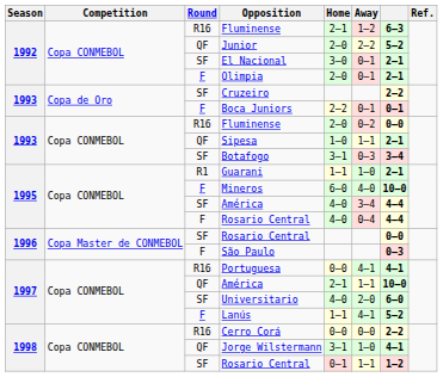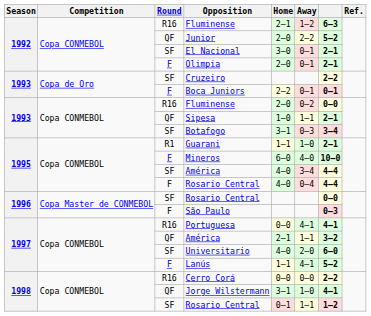 <table class="wikitable collapsible collapsed" style="text-align: center;">
 <tr>
 <th scope="col">Season</th>
 <th scope="col">Competition</th>
 <th scope="col"><a href='#'>Round</a></th>
 <th scope="col">Opposition</th>
 <th scope="col">Home</th>
 <th scope="col">Away</th>
 <th scope="col"></th>
 <th scope="col">Ref.</th>
 </tr>
 <tr>
 <th rowspan="4" scope="row" style="text-align:center"><a href='#'>1992</a></th>
 <td rowspan="4" style="text-align:left;"><a href='#'>Copa CONMEBOL</a></td>
 <td>R16</td>
 <td style="text-align:left;"> <a href='#'>Fluminense</a></td>
 <td style="background:#dfd;">2–1</td>
 <td style="background:#fdd;">1–2</td>
 <td style="background:#dfd;"><strong>6–3</strong></td>
 <td rowspan="4"></td>
 </tr>
 <tr>
 <td>QF</td>
 <td style="text-align:left;"> <a href='#'>Junior</a></td>
 <td style="background:#dfd;">2–0</td>
 <td style="background:#ffd;">2–2</td>
 <td style="background:#dfd;"><strong>5–2</strong></td>
 </tr>
 <tr>
 <td>SF</td>
 <td style="text-align:left;"> <a href='#'>El Nacional</a></td>
 <td style="background:#dfd;">3–0</td>
 <td style="background:#fdd;">0–1</td>
 <td style="background:#dfd;"><strong>2–1</strong></td>
 </tr>
 <tr>
 <td><a href='#'>F</a></td>
 <td style="text-align:left;"> <a href='#'>Olimpia</a></td>
 <td style="background:#dfd;">2–0</td>
 <td style="background:#fdd;">0–1</td>
 <td style="background:#dfd;"><strong>2–1</strong></td>
 </tr>
 <tr>
 <th rowspan="2" scope="row" style="text-align:center"><a href='#'>1993</a></th>
 <td rowspan="2" style="text-align:left;"><a href='#'>Copa de Oro</a></td>
 <td>SF</td>
 <td style="text-align:left;"> <a href='#'>Cruzeiro</a></td>
 <td></td>
 <td></td>
 <td style="background:#ffd;"><strong>2–2</strong></td>
 <td rowspan="2"></td>
 </tr>
 <tr>
 <td><a href='#'>F</a></td>
 <td style="text-align:left;"> <a href='#'>Boca Juniors</a></td>
 <td style="background:#ffd;">2–2</td>
 <td style="background:#fdd;">0–1</td>
 <td style="background:#fdd;"><strong>0–1</strong></td>
 </tr>
 <tr>
 <th rowspan="3" scope="row" style="text-align:center"><a href='#'>1993</a></th>
 <td rowspan="3" style="text-align:left;">Copa CONMEBOL</td>
 <td>R16</td>
 <td style="text-align:left;"> <a href='#'>Fluminense</a></td>
 <td style="background:#dfd;">2–0</td>
 <td style="background:#fdd;">0–2</td>
 <td style="background:#ffd;"><strong>0–0</strong></td>
 <td rowspan="3"></td>
 </tr>
 <tr>
 <td>QF</td>
 <td style="text-align:left;"> <a href='#'>Sipesa</a></td>
 <td style="background:#dfd;">1–0</td>
 <td style="background:#ffd;">1–1</td>
 <td style="background:#dfd;"><strong>2–1</strong></td>
 </tr>
 <tr>
 <td>SF</td>
 <td style="text-align:left;"> <a href='#'>Botafogo</a></td>
 <td style="background:#dfd;">3–1</td>
 <td style="background:#fdd;">0–3</td>
 <td style="background:#fdd;"><strong>3–4</strong></td>
 </tr>
 <tr>
 <th rowspan="4" scope="row" style="text-align:center"><a href='#'>1995</a></th>
 <td rowspan="4" style="text-align:left;">Copa CONMEBOL</td>
 <td>R1</td>
 <td style="text-align:left;"> <a href='#'>Guarani</a></td>
 <td style="background:#ffd;">1–1</td>
 <td style="background:#dfd;">1–0</td>
 <td style="background:#dfd;"><strong>2–1</strong></td>
 <td rowspan="4"></td>
 </tr>
 <tr>
 <td><a href='#'>F</a></td>
 <td style="text-align:left;"> <a href='#'>Mineros</a></td>
 <td style="background:#dfd;">6–0</td>
 <td style="background:#dfd;">4–0</td>
 <td style="background:#dfd;"><strong>10–0</strong></td>
 </tr>
 <tr>
 <td>SF</td>
 <td style="text-align:left;"> <a href='#'>América</a></td>
 <td style="background:#dfd;">4–0</td>
 <td style="background:#fdd;">3–4</td>
 <td style="background:#ffd;"><strong>4–4</strong></td>
 </tr>
 <tr>
 <td>F</td>
 <td style="text-align:left;"> <a href='#'>Rosario Central</a></td>
 <td style="background:#dfd;">4–0</td>
 <td style="background:#fdd;">0–4</td>
 <td style="background:#ffd;"><strong>4–4</strong></td>
 </tr>
 <tr>
 <th rowspan="2" scope="row" style="text-align:center"><a href='#'>1996</a></th>
 <td rowspan="2" style="text-align:left;"><a href='#'>Copa Master de CONMEBOL</a></td>
 <td>SF</td>
 <td style="text-align:left;"> <a href='#'>Rosario Central</a></td>
 <td></td>
 <td></td>
 <td style="background:#ffd;"><strong>0–0</strong></td>
 <td rowspan="2"></td>
 </tr>
 <tr>
 <td>F</td>
 <td style="text-align:left;"> <a href='#'>São Paulo</a></td>
 <td></td>
 <td></td>
 <td style="background:#fdd;"><strong>0–3</strong></td>
 </tr>
 <tr>
 <th rowspan="4" scope="row" style="text-align:center"><a href='#'>1997</a></th>
 <td rowspan="4" style="text-align:left;">Copa CONMEBOL</td>
 <td>R16</td>
 <td style="text-align:left;"> <a href='#'>Portuguesa</a></td>
 <td style="background:#ffd;">0–0</td>
 <td style="background:#dfd;">4–1</td>
 <td style="background:#dfd;"><strong>4–1</strong></td>
 <td rowspan="4"></td>
 </tr>
 <tr>
 <td>QF</td>
 <td style="text-align:left;"> <a href='#'>América</a></td>
 <td style="background:#dfd;">2–1</td>
 <td style="background:#ffd;">1–1</td>
-<td style="background:#dfd;"><strong>10–0</strong></td>
+<td style="background:#dfd;"><strong>3–2</strong></td>
 </tr>
 <tr>
 <td>SF</td>
 <td style="text-align:left;"> <a href='#'>Universitario</a></td>
 <td style="background:#dfd;">4–0</td>
 <td style="background:#dfd;">2–0</td>
 <td style="background:#dfd;"><strong>6–0</strong></td>
 </tr>
 <tr>
 <td><a href='#'>F</a></td>
 <td style="text-align:left;"> <a href='#'>Lanús</a></td>
 <td style="background:#ffd;">1–1</td>
 <td style="background:#dfd;">4–1</td>
 <td style="background:#dfd;"><strong>5–2</strong></td>
 </tr>
 <tr>
 <th rowspan="3" scope="row" style="text-align:center"><a href='#'>1998</a></th>
 <td rowspan="3" style="text-align:left;">Copa CONMEBOL</td>
 <td>R16</td>
 <td style="text-align:left;"> <a href='#'>Cerro Corá</a></td>
 <td style="background:#ffd;">0–0</td>
 <td style="background:#ffd;">0–0</td>
 <td style="background:#ffd;"><strong>2–2</strong></td>
 <td rowspan="3"></td>
 </tr>
 <tr>
 <td>QF</td>
 <td style="text-align:left;"> <a href='#'>Jorge Wilstermann</a></td>
 <td style="background:#dfd;">3–1</td>
 <td style="background:#dfd;">1–0</td>
 <td style="background:#dfd;"><strong>4–1</strong></td>
 </tr>
 <tr>
 <td>SF</td>
 <td style="text-align:left;"> <a href='#'>Rosario Central</a></td>
 <td style="background:#fdd;">0–1</td>
 <td style="background:#ffd;">1–1</td>
 <td style="background:#fdd;"><strong>1–2</strong></td>
 </tr>
 </table>
